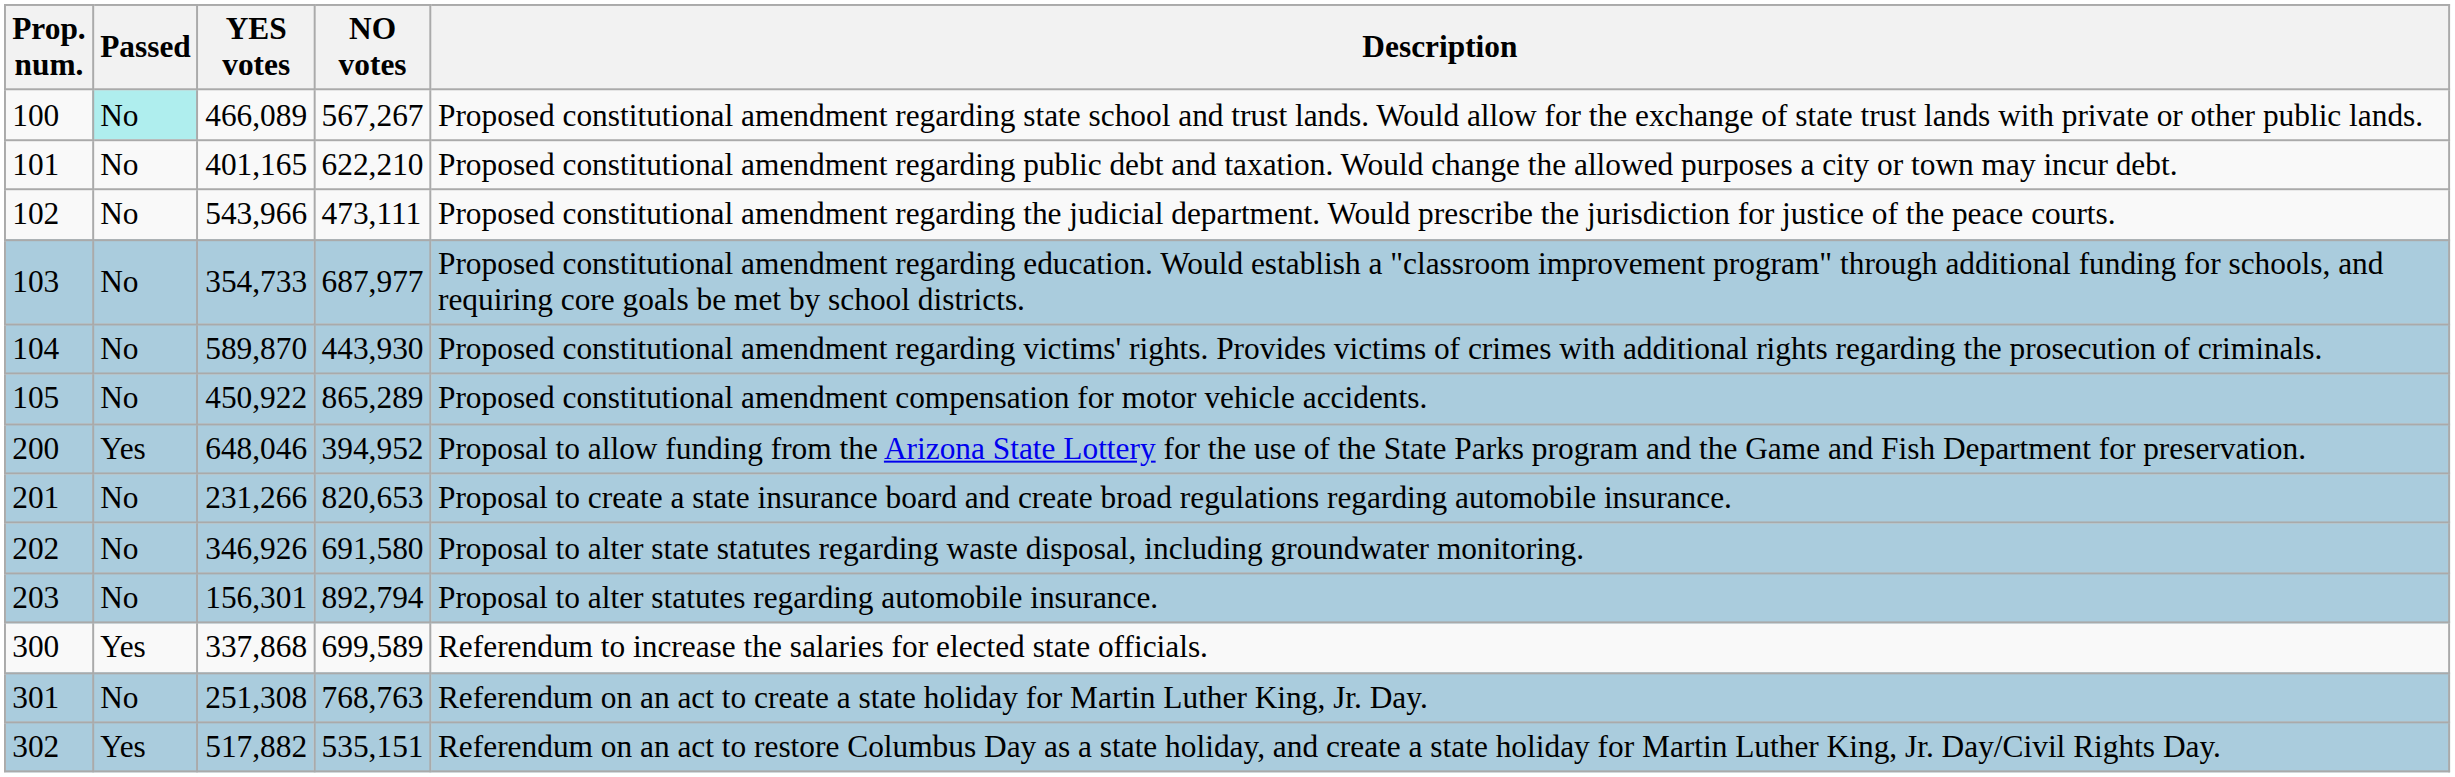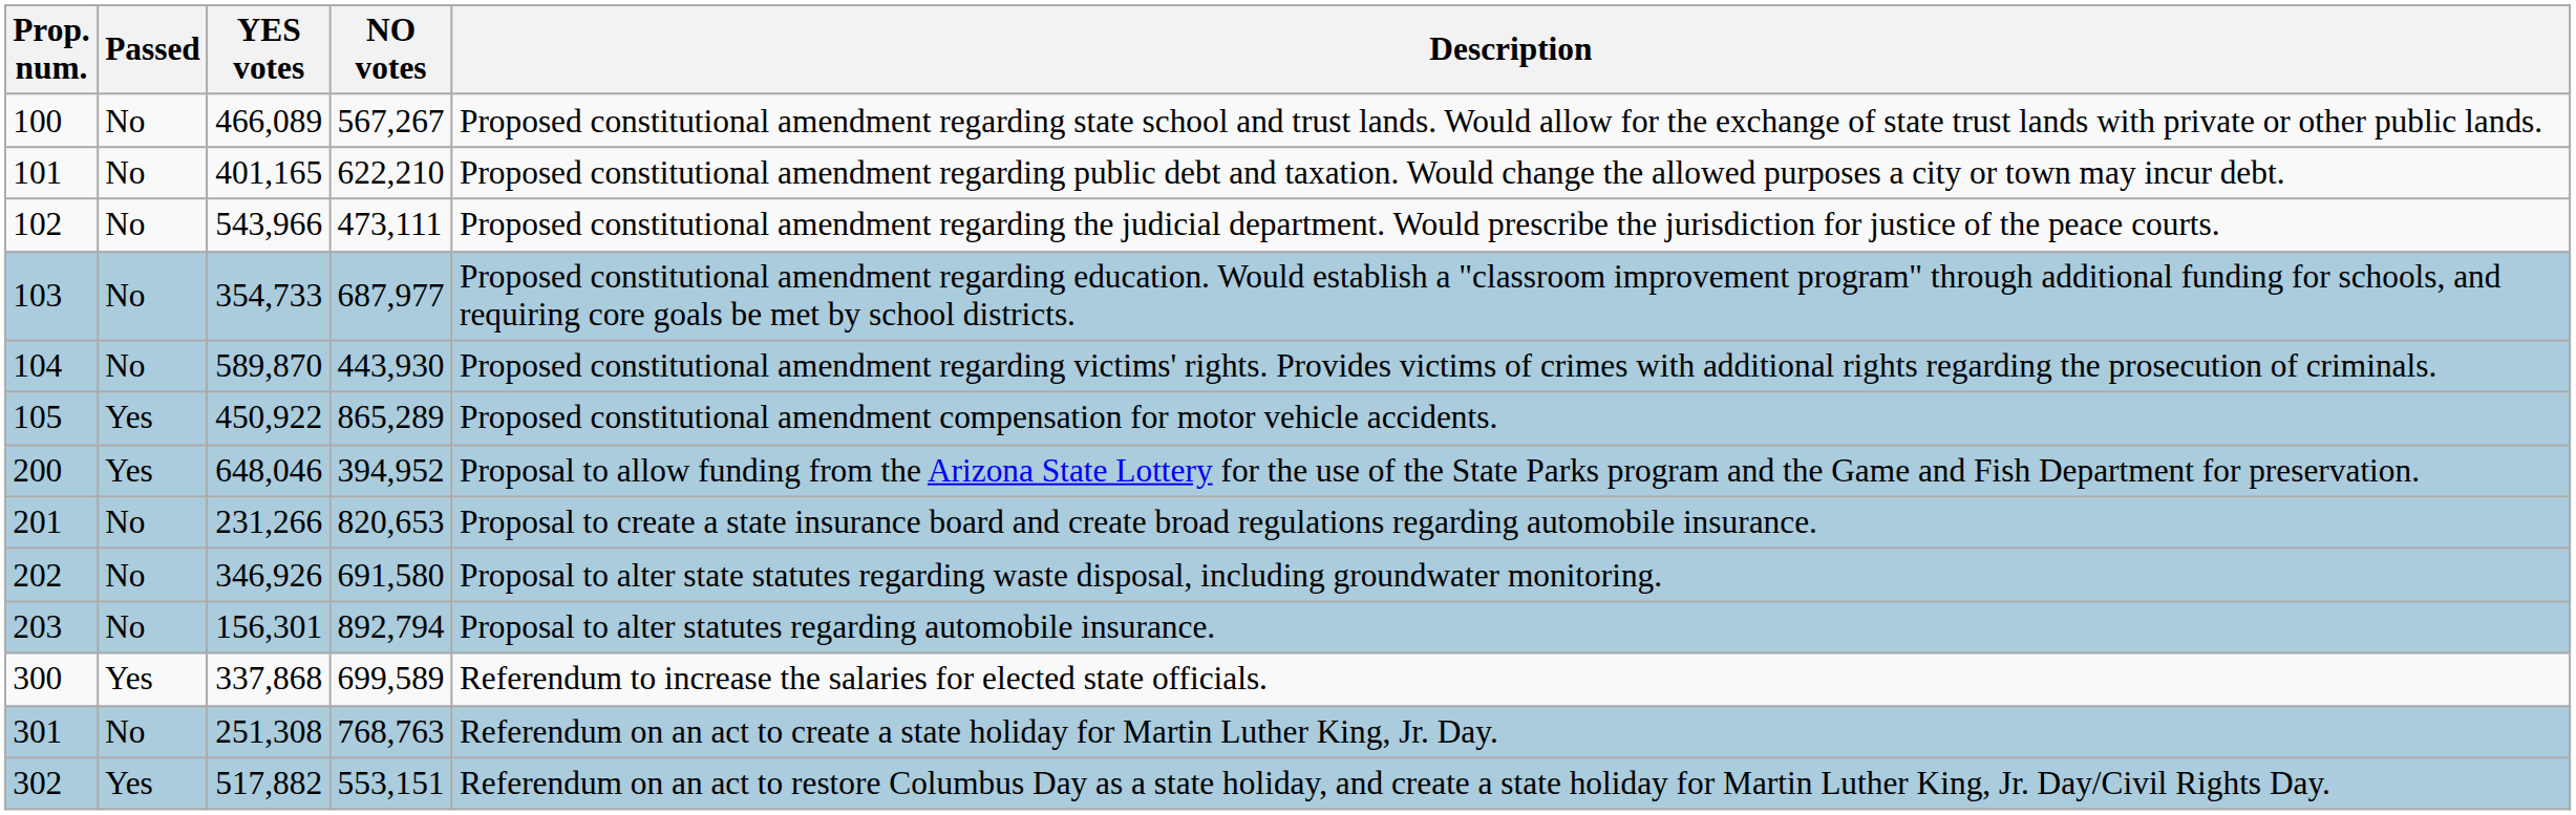 <table class="wikitable sortable">
 <tr>
 <th>Prop.<br>num.</th>
 <th>Passed</th>
 <th>YES<br>votes</th>
 <th>NO<br>votes</th>
 <th>Description</th>
 </tr>
 <tr>
 <td>100</td>
-<td style="background: paleturquoise;"> No</td>
+<td> No</td>
 <td>466,089</td>
 <td>567,267</td>
 <td>Proposed constitutional amendment regarding state school and trust lands.  Would allow for the exchange of state trust lands with private or other public lands.</td>
 </tr>
 <tr>
 <td>101</td>
 <td> No</td>
 <td>401,165</td>
 <td>622,210</td>
 <td>Proposed constitutional amendment regarding public debt and taxation.  Would change the allowed purposes a city or town may incur debt.</td>
 </tr>
 <tr>
 <td>102</td>
 <td> No</td>
 <td>543,966</td>
 <td>473,111</td>
 <td>Proposed constitutional amendment regarding the judicial department.  Would prescribe the jurisdiction for justice of the peace courts.</td>
 </tr>
 <tr bgcolor=#aaccdd>
 <td>103</td>
 <td> No</td>
 <td>354,733</td>
 <td>687,977</td>
 <td>Proposed constitutional amendment regarding education.  Would establish a "classroom improvement program" through additional funding for schools, and requiring core goals be met by school districts.</td>
 </tr>
 <tr bgcolor=#aaccdd>
 <td>104</td>
 <td> No</td>
 <td>589,870</td>
 <td>443,930</td>
 <td>Proposed constitutional amendment regarding victims' rights.  Provides victims of crimes with additional rights regarding the prosecution of criminals.</td>
 </tr>
 <tr bgcolor=#aaccdd>
 <td>105</td>
-<td> No</td>
+<td> Yes</td>
 <td>450,922</td>
 <td>865,289</td>
 <td>Proposed constitutional amendment compensation for motor vehicle accidents.</td>
 </tr>
 <tr bgcolor=#aaccdd>
 <td>200</td>
 <td> Yes</td>
 <td>648,046</td>
 <td>394,952</td>
 <td>Proposal to allow funding from the <a href='#'>Arizona State Lottery</a> for the use of the State Parks program and the Game and Fish Department for preservation.</td>
 </tr>
 <tr bgcolor=#aaccdd>
 <td>201</td>
 <td> No</td>
 <td>231,266</td>
 <td>820,653</td>
 <td>Proposal to create a state insurance board and create broad regulations regarding automobile insurance.</td>
 </tr>
 <tr bgcolor=#aaccdd>
 <td>202</td>
 <td> No</td>
 <td>346,926</td>
 <td>691,580</td>
 <td>Proposal to alter state statutes regarding waste disposal, including groundwater monitoring.</td>
 </tr>
 <tr bgcolor=#aaccdd>
 <td>203</td>
 <td> No</td>
 <td>156,301</td>
 <td>892,794</td>
 <td>Proposal to alter statutes regarding automobile insurance.</td>
 </tr>
 <tr>
 <td>300</td>
 <td> Yes</td>
 <td>337,868</td>
 <td>699,589</td>
 <td>Referendum to increase the salaries for elected state officials.</td>
 </tr>
 <tr bgcolor=#aaccdd>
 <td>301</td>
 <td> No</td>
 <td>251,308</td>
 <td>768,763</td>
 <td>Referendum on an act to create a state holiday for Martin Luther King, Jr. Day.</td>
 </tr>
 <tr bgcolor=#aaccdd>
 <td>302</td>
 <td> Yes</td>
 <td>517,882</td>
-<td>535,151</td>
+<td>553,151</td>
 <td>Referendum on an act to restore Columbus Day as a state holiday, and create a state holiday for Martin Luther King, Jr. Day/Civil Rights Day.</td>
 </tr>
 </table>
